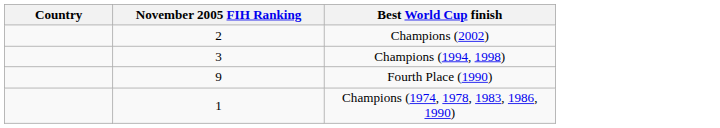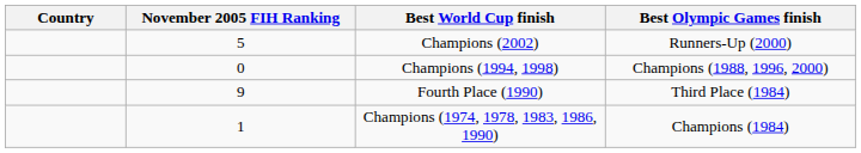 <table class="wikitable">
 <tr>
 <th style="width:125px;">Country</th>
 <th style="width:250px;">November 2005 <a href='#'>FIH Ranking</a></th>
 <th style="width:275px;">Best <a href='#'>World Cup</a> finish</th>
+<th style="width:275px;">Best <a href='#'>Olympic Games</a> finish</th>
 </tr>
 <tr style="text-align:center;">
 <td style="text-align:left;"></td>
-<td>2</td>
+<td>5</td>
 <td>Champions (<a href='#'>2002</a>)</td>
+<td>Runners-Up (<a href='#'>2000</a>)</td>
 </tr>
 <tr style="text-align:center;">
 <td style="text-align:left;"></td>
-<td>3</td>
+<td>0</td>
 <td>Champions (<a href='#'>1994</a>, <a href='#'>1998</a>)</td>
+<td>Champions (<a href='#'>1988</a>, <a href='#'>1996</a>, <a href='#'>2000</a>)</td>
 </tr>
 <tr style="text-align:center;">
 <td style="text-align:left;"></td>
 <td>9</td>
 <td>Fourth Place (<a href='#'>1990</a>)</td>
+<td>Third Place (<a href='#'>1984</a>)</td>
 </tr>
 <tr style="text-align:center;">
 <td style="text-align:left;"></td>
 <td>1</td>
 <td>Champions (<a href='#'>1974</a>, <a href='#'>1978</a>, <a href='#'>1983</a>, <a href='#'>1986</a>, <a href='#'>1990</a>)</td>
+<td>Champions (<a href='#'>1984</a>)</td>
 </tr>
 </table>
